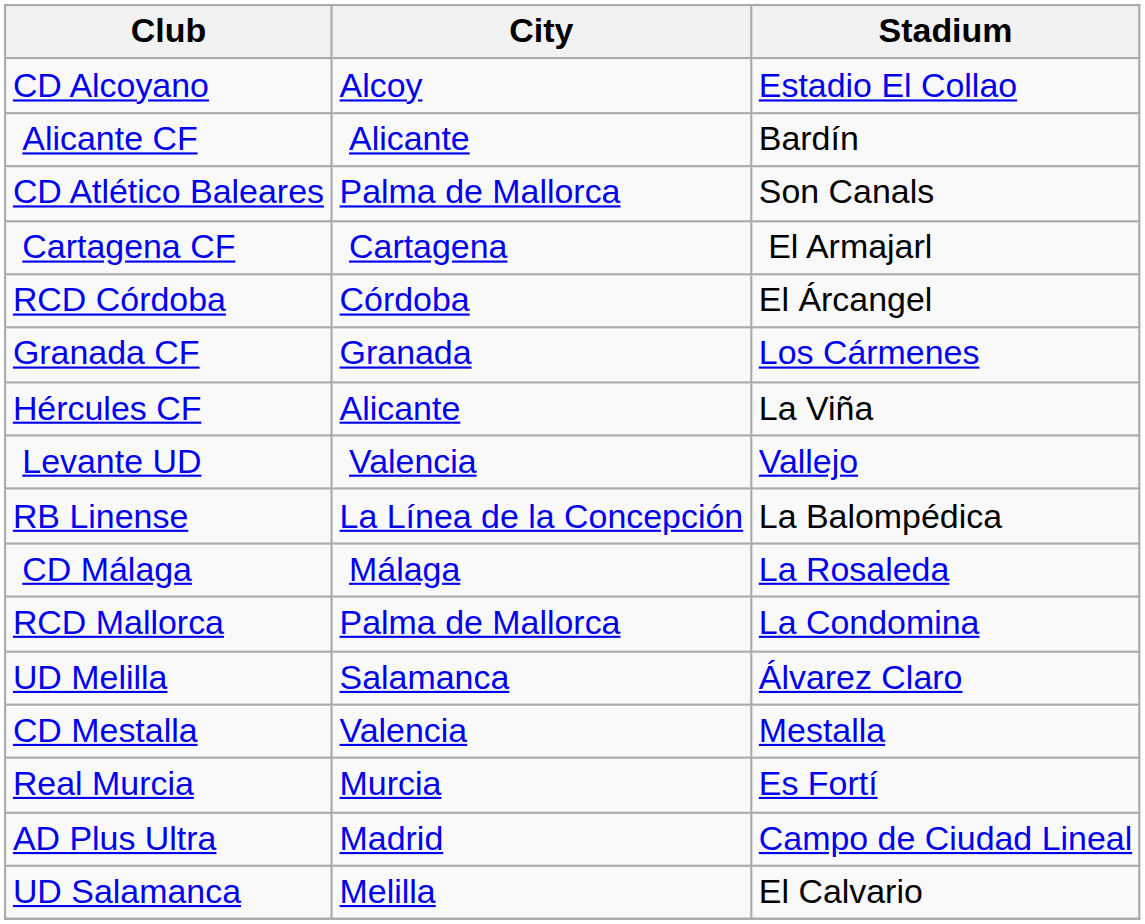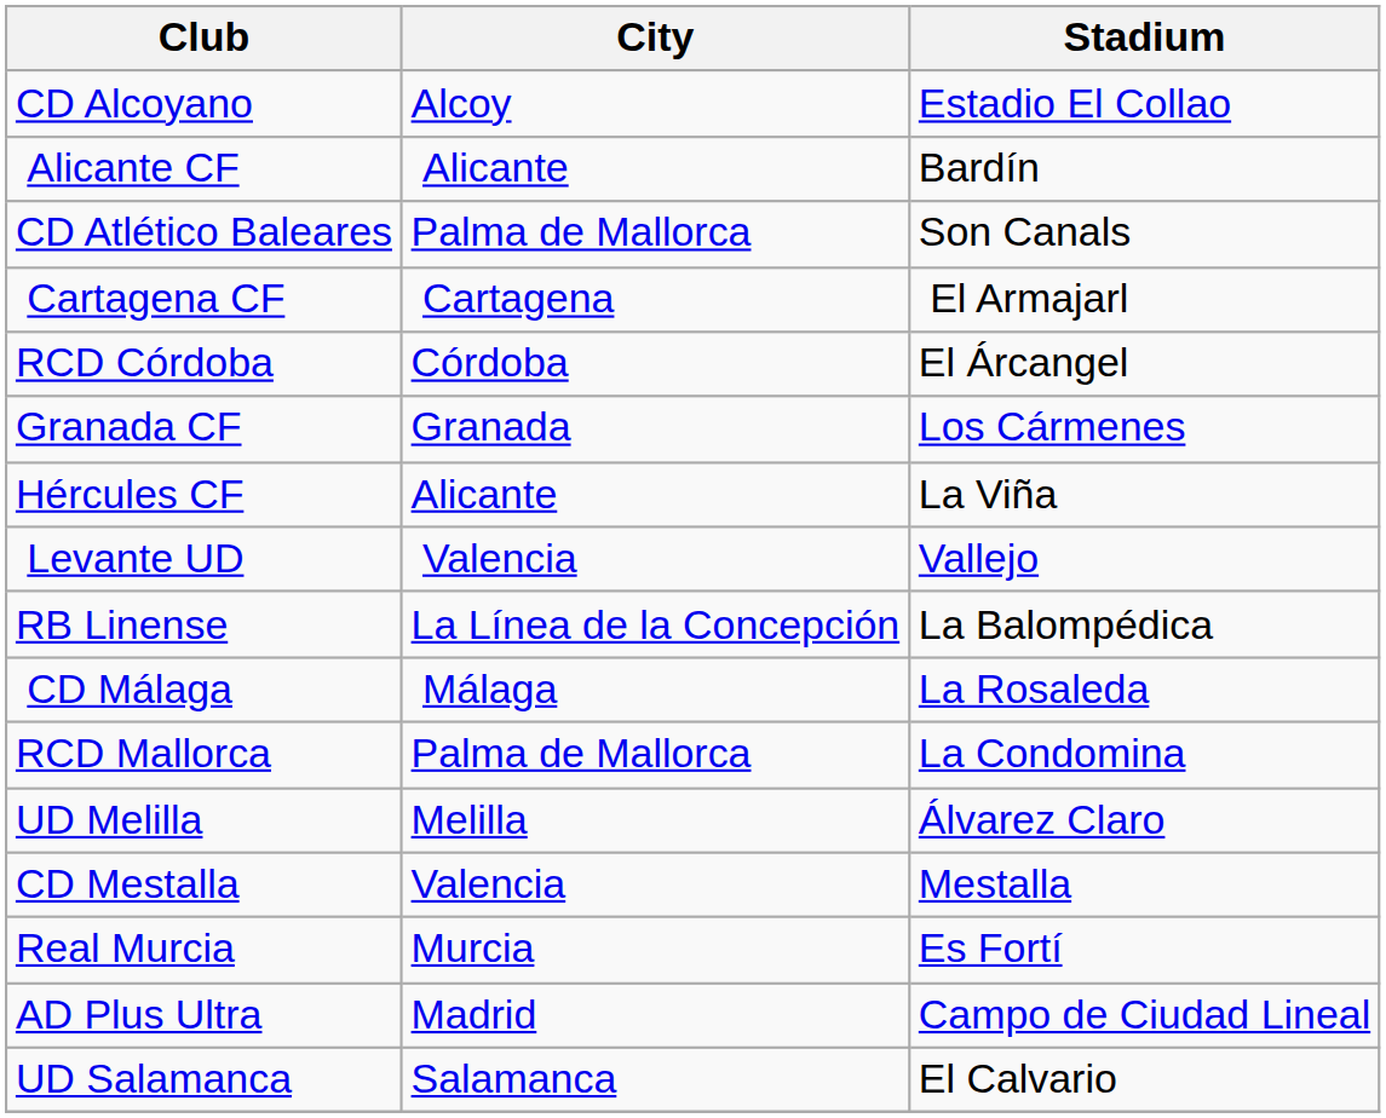 <table class="wikitable sortable" style="text-align: left;">
 <tr>
 <th>Club</th>
 <th>City</th>
 <th>Stadium</th>
 </tr>
 <tr>
 <td><a href='#'>CD Alcoyano</a></td>
 <td><a href='#'>Alcoy</a></td>
 <td><a href='#'>Estadio El Collao</a></td>
 </tr>
 <tr>
 <td> <a href='#'>Alicante CF</a></td>
 <td> <a href='#'>Alicante</a></td>
 <td>Bardín</td>
 </tr>
 <tr>
 <td><a href='#'>CD Atlético Baleares</a></td>
 <td><a href='#'>Palma de Mallorca</a></td>
 <td>Son Canals</td>
 </tr>
 <tr>
 <td> <a href='#'>Cartagena CF</a></td>
 <td> <a href='#'>Cartagena</a></td>
 <td> El Armajarl</td>
 </tr>
 <tr>
 <td><a href='#'>RCD Córdoba</a></td>
 <td><a href='#'>Córdoba</a></td>
 <td>El Árcangel</td>
 </tr>
 <tr>
 <td><a href='#'>Granada CF</a></td>
 <td><a href='#'>Granada</a></td>
 <td><a href='#'>Los Cármenes</a></td>
 </tr>
 <tr>
 <td><a href='#'>Hércules CF</a></td>
 <td><a href='#'>Alicante</a></td>
 <td>La Viña</td>
 </tr>
 <tr>
 <td> <a href='#'>Levante UD</a></td>
 <td> <a href='#'>Valencia</a></td>
 <td><a href='#'>Vallejo</a></td>
 </tr>
 <tr>
 <td><a href='#'>RB Linense</a></td>
 <td><a href='#'>La Línea de la Concepción</a></td>
 <td>La Balompédica</td>
 </tr>
 <tr>
 <td> <a href='#'>CD Málaga</a></td>
 <td> <a href='#'>Málaga</a></td>
 <td><a href='#'>La Rosaleda</a></td>
 </tr>
 <tr>
 <td><a href='#'>RCD Mallorca</a></td>
 <td><a href='#'>Palma de Mallorca</a></td>
 <td><a href='#'>La Condomina</a></td>
 </tr>
 <tr>
 <td><a href='#'>UD Melilla</a></td>
-<td><a href='#'>Salamanca</a></td>
+<td><a href='#'>Melilla</a></td>
 <td><a href='#'>Álvarez Claro</a></td>
 </tr>
 <tr>
 <td><a href='#'>CD Mestalla</a></td>
 <td><a href='#'>Valencia</a></td>
 <td><a href='#'>Mestalla</a></td>
 </tr>
 <tr>
 <td><a href='#'>Real Murcia</a></td>
 <td><a href='#'>Murcia</a></td>
 <td><a href='#'>Es Fortí</a></td>
 </tr>
 <tr>
 <td><a href='#'>AD Plus Ultra</a></td>
 <td><a href='#'>Madrid</a></td>
 <td><a href='#'>Campo de Ciudad Lineal</a></td>
 </tr>
 <tr>
 <td><a href='#'>UD Salamanca</a></td>
-<td><a href='#'>Melilla</a></td>
+<td><a href='#'>Salamanca</a></td>
 <td>El Calvario</td>
 </tr>
 <tr>
 </tr>
 </table>
